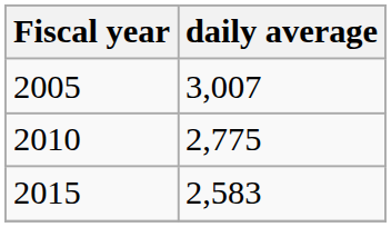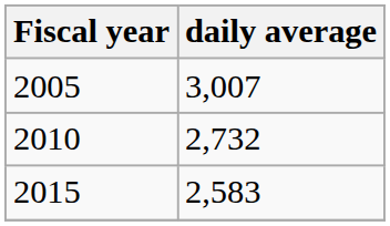 <table class="wikitable">
 <tr>
 <th>Fiscal year</th>
 <th>daily average</th>
 </tr>
 <tr>
 <td>2005</td>
 <td>3,007</td>
 </tr>
 <tr>
 <td>2010</td>
-<td>2,775</td>
+<td>2,732</td>
 </tr>
 <tr>
 <td>2015</td>
 <td>2,583</td>
 </tr>
 <tr>
 </tr>
 </table>
